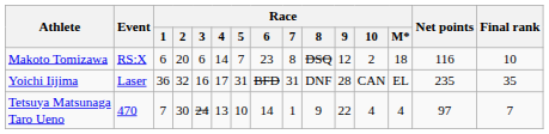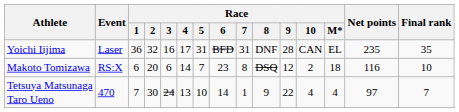 <table class="wikitable" style="font-size:90%;">
 <tr>
 <th rowspan="2">Athlete</th>
 <th rowspan="2">Event</th>
 <th colspan=11>Race</th>
 <th rowspan=2>Net points</th>
 <th rowspan=2>Final rank</th>
 </tr>
 <tr style="font-size:95%">
 <th>1</th>
 <th>2</th>
 <th>3</th>
 <th>4</th>
 <th>5</th>
 <th>6</th>
 <th>7</th>
 <th>8</th>
 <th>9</th>
 <th>10</th>
 <th>M*</th>
 </tr>
 <tr align=center>
+<td align=left><a href='#'>Yoichi Iijima</a></td>
+<td align=left><a href='#'>Laser</a></td>
+<td>36</td>
+<td>32</td>
+<td>16</td>
+<td>17</td>
+<td>31</td>
+<td><s>BFD</s></td>
+<td>31</td>
+<td>DNF</td>
+<td>28</td>
+<td>CAN</td>
+<td>EL</td>
+<td>235</td>
+<td>35</td>
+</tr>
+<tr align=center>
 <td align=left><a href='#'>Makoto Tomizawa</a></td>
 <td align=left><a href='#'>RS:X</a></td>
 <td>6</td>
 <td>20</td>
 <td>6</td>
 <td>14</td>
 <td>7</td>
 <td>23</td>
 <td>8</td>
 <td><s>DSQ</s></td>
 <td>12</td>
 <td>2</td>
 <td>18</td>
 <td>116</td>
 <td>10</td>
-</tr>
-<tr align=center>
-<td align=left><a href='#'>Yoichi Iijima</a></td>
-<td align=left><a href='#'>Laser</a></td>
-<td>36</td>
-<td>32</td>
-<td>16</td>
-<td>17</td>
-<td>31</td>
-<td><s>BFD</s></td>
-<td>31</td>
-<td>DNF</td>
-<td>28</td>
-<td>CAN</td>
-<td>EL</td>
-<td>235</td>
-<td>35</td>
 </tr>
 <tr align=center>
 <td align=left><a href='#'>Tetsuya Matsunaga</a><br><a href='#'>Taro Ueno</a></td>
 <td align=left><a href='#'>470</a></td>
 <td>7</td>
 <td>30</td>
 <td><s>24</s></td>
 <td>13</td>
 <td>10</td>
 <td>14</td>
 <td>1</td>
 <td>9</td>
 <td>22</td>
 <td>4</td>
 <td>4</td>
 <td>97</td>
 <td>7</td>
 </tr>
 </table>
